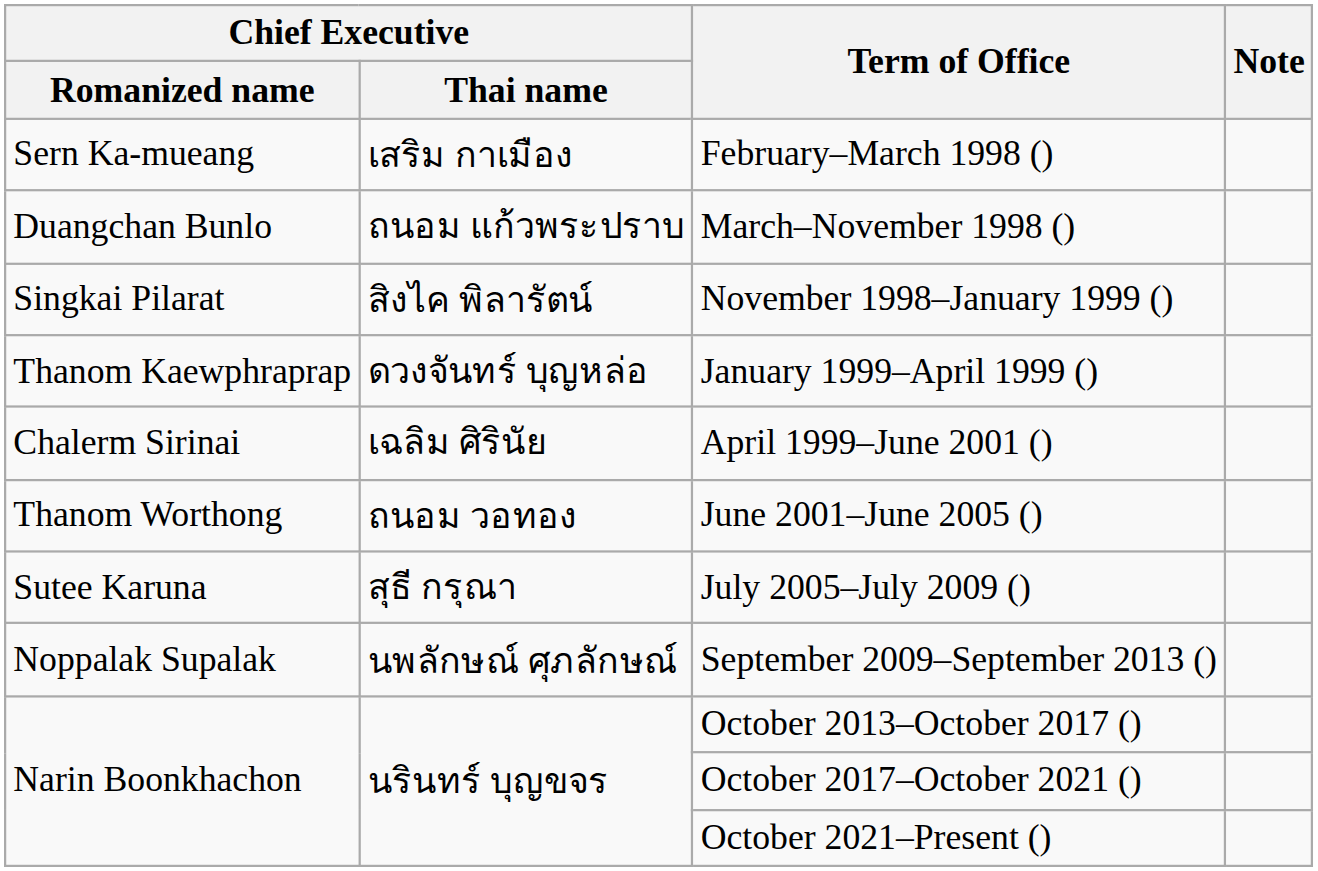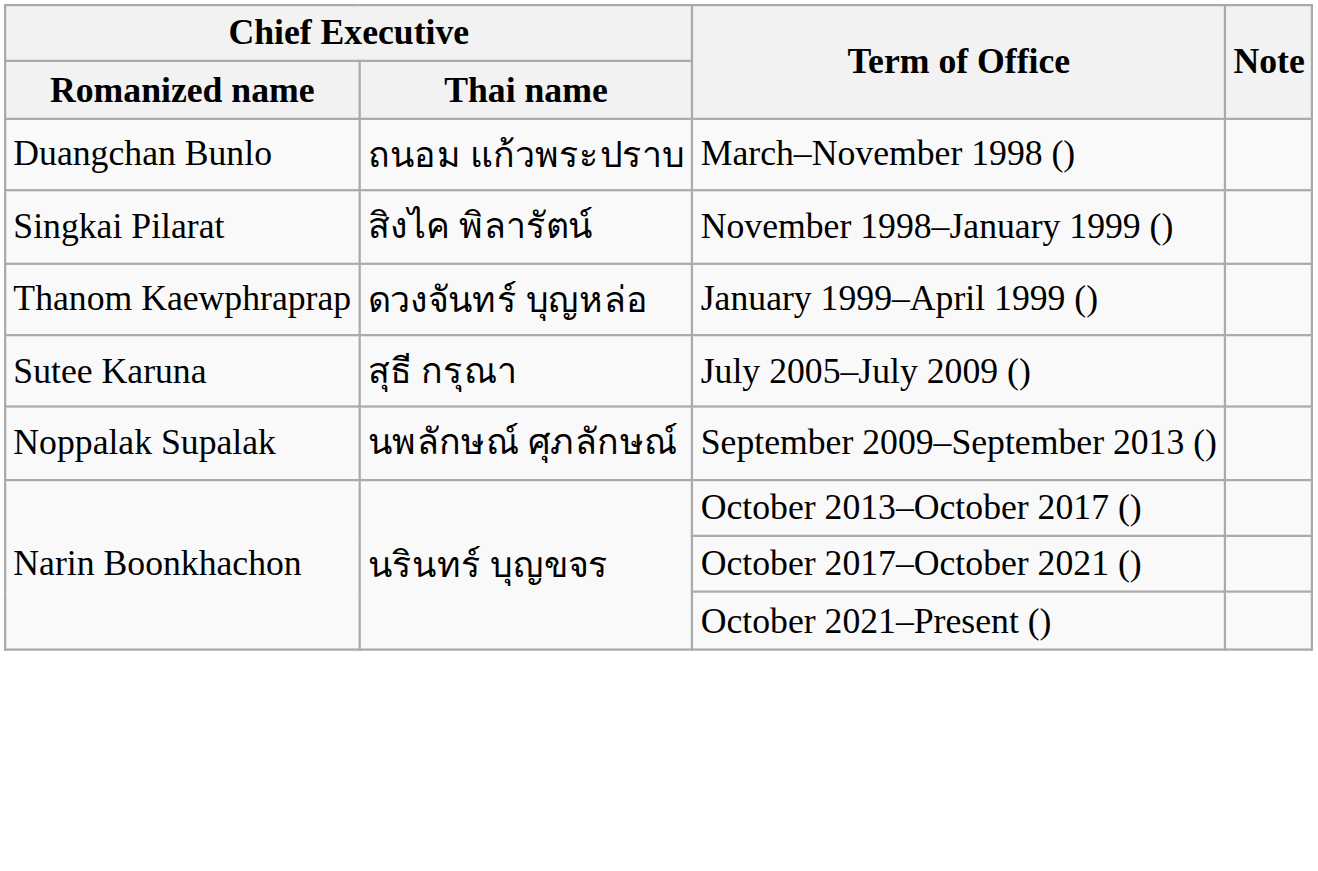 <table class="wikitable sortable static-row-numbers">
 <tr>
 <th colspan=2>Chief Executive</th>
 <th rowspan=2>Term of Office</th>
 <th rowspan=2>Note</th>
 </tr>
 <tr>
 <th>Romanized name</th>
 <th>Thai name</th>
-</tr>
-<tr>
-<td>Sern Ka-mueang</td>
-<td>เสริม กาเมือง</td>
-<td>February–March 1998 ()</td>
-<td></td>
 </tr>
 <tr>
 <td>Duangchan Bunlo</td>
 <td>ถนอม แก้วพระปราบ</td>
 <td>March–November 1998 ()</td>
 <td></td>
 </tr>
 <tr>
 <td>Singkai Pilarat</td>
 <td>สิงไค พิลารัตน์</td>
 <td>November 1998–January 1999 ()</td>
 <td></td>
 </tr>
 <tr>
 <td>Thanom Kaewphraprap</td>
 <td>ดวงจันทร์ บุญหล่อ</td>
 <td>January 1999–April 1999 ()</td>
-<td></td>
-</tr>
-<tr>
-<td>Chalerm Sirinai</td>
-<td>เฉลิม ศิรินัย</td>
-<td>April 1999–June 2001 ()</td>
-<td></td>
-</tr>
-<tr>
-<td>Thanom Worthong</td>
-<td>ถนอม วอทอง</td>
-<td>June 2001–June 2005 ()</td>
 <td></td>
 </tr>
 <tr>
 <td>Sutee Karuna</td>
 <td>สุธี กรุณา</td>
 <td>July 2005–July 2009 ()</td>
 <td></td>
 </tr>
 <tr>
 <td>Noppalak Supalak</td>
 <td>นพลักษณ์ ศุภลักษณ์</td>
 <td>September 2009–September 2013 ()</td>
 <td></td>
 </tr>
 <tr>
 <td rowspan=3>Narin Boonkhachon</td>
 <td rowspan=3>นรินทร์ บุญขจร</td>
 <td>October 2013–October 2017 ()</td>
 <td></td>
 </tr>
 <tr>
 <td>October 2017–October 2021 ()</td>
 <td></td>
 </tr>
 <tr>
 <td>October 2021–Present ()</td>
 <td></td>
 </tr>
 </table>
